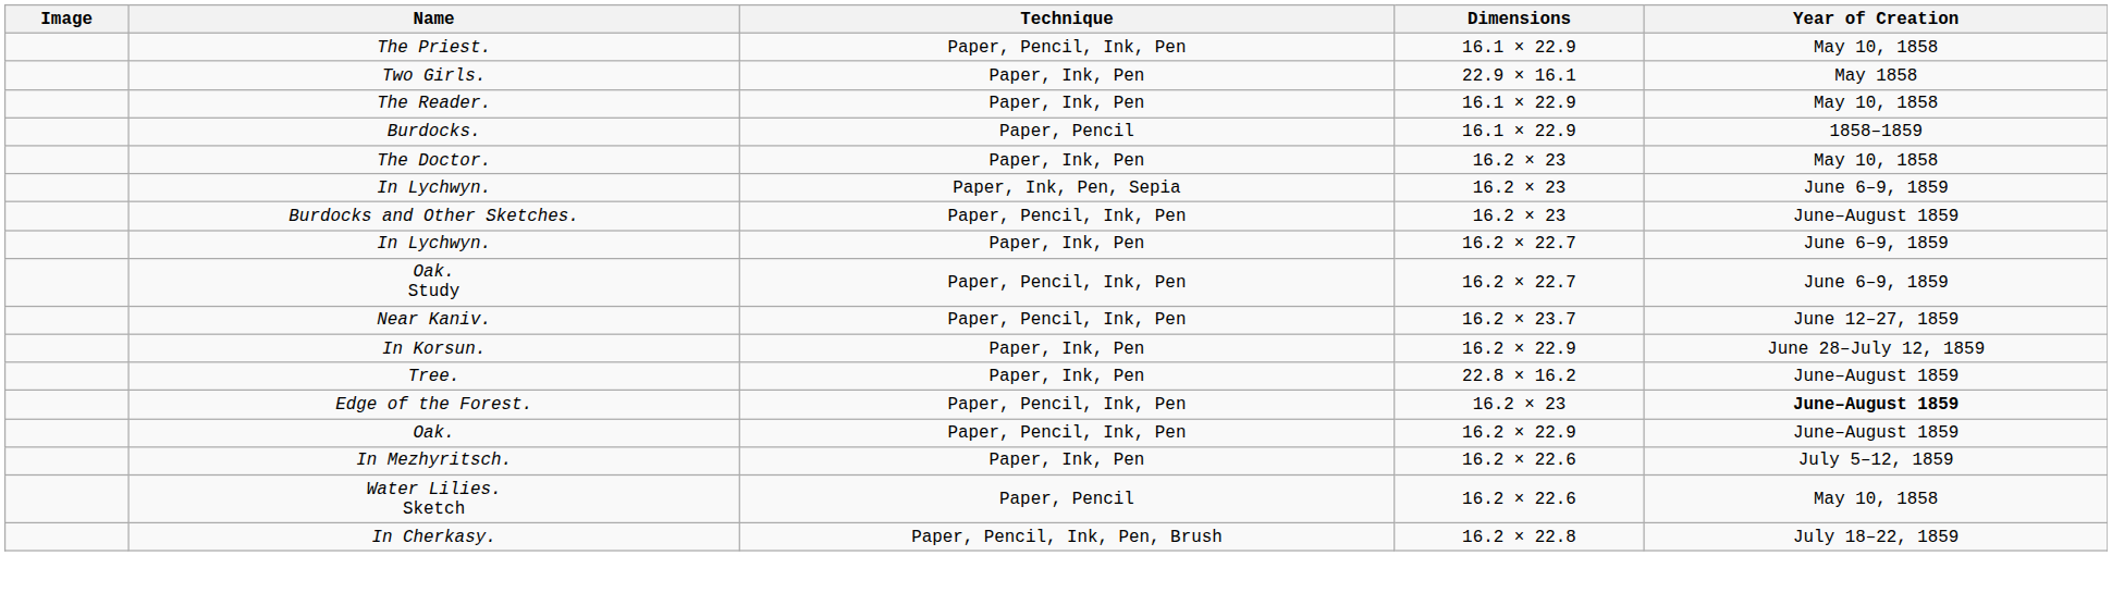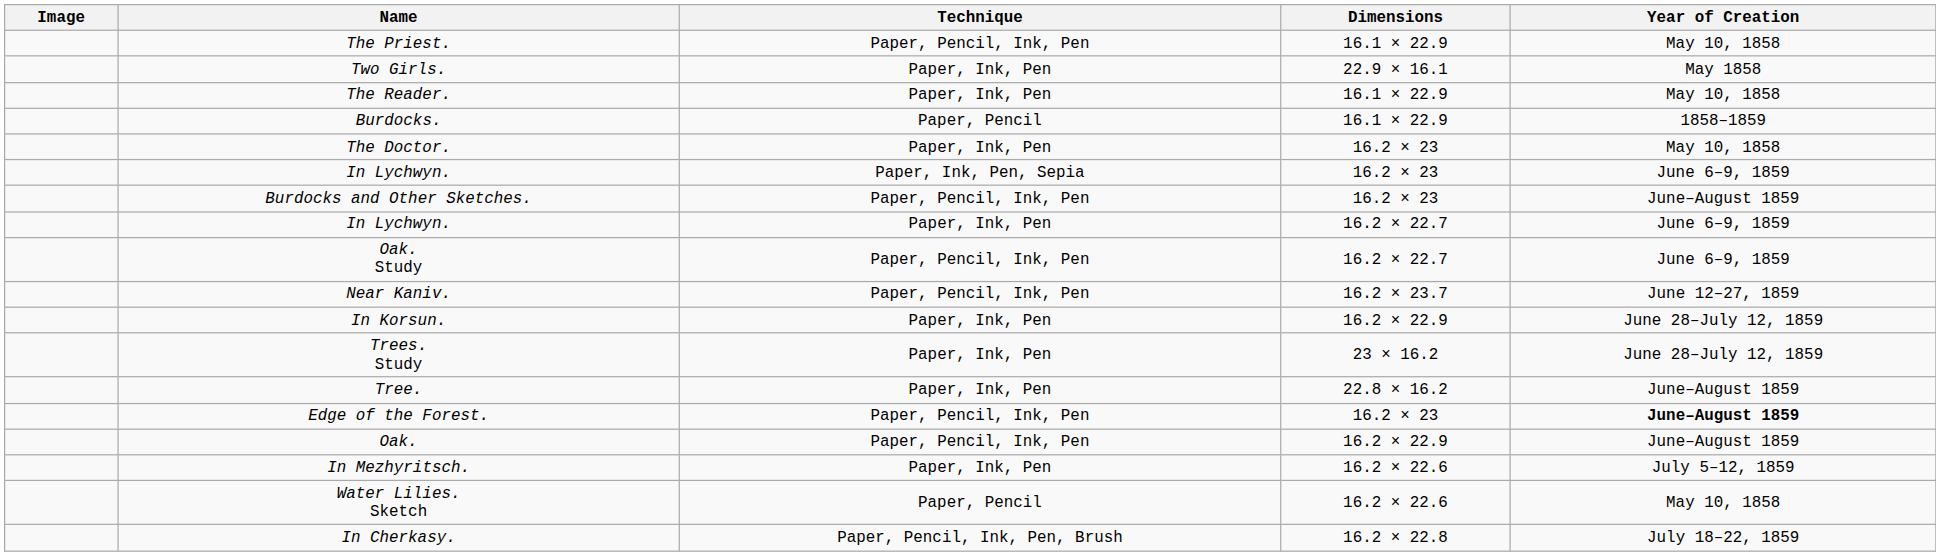 <table class="wikitable sortable" style="width:100%; text-align:center;">
 <tr>
 <th class="unsortable">Image</th>
 <th>Name</th>
 <th style="min-width:6em;">Technique</th>
 <th style="min-width:6em;">Dimensions</th>
 <th class="unsortable">Year of Creation</th>
 </tr>
 <tr>
 <td></td>
 <td><em>The Priest.</em></td>
 <td>Paper, Pencil, Ink, Pen</td>
 <td>16.1 × 22.9</td>
 <td>May 10, 1858</td>
 </tr>
 <tr>
 <td></td>
 <td><em>Two Girls.</em></td>
 <td>Paper, Ink, Pen</td>
 <td>22.9 × 16.1</td>
 <td>May 1858</td>
 </tr>
 <tr>
 <td></td>
 <td><em>The Reader.</em></td>
 <td>Paper, Ink, Pen</td>
 <td>16.1 × 22.9</td>
 <td>May 10, 1858</td>
 </tr>
 <tr>
 <td></td>
 <td><em>Burdocks.</em></td>
 <td>Paper, Pencil</td>
 <td>16.1 × 22.9</td>
 <td>1858–1859</td>
 </tr>
 <tr>
 <td></td>
 <td><em>The Doctor.</em></td>
 <td>Paper, Ink, Pen</td>
 <td>16.2 × 23</td>
 <td>May 10, 1858</td>
 </tr>
 <tr>
 <td></td>
 <td><em>In Lychwyn.</em></td>
 <td>Paper, Ink, Pen, Sepia</td>
 <td>16.2 × 23</td>
 <td>June 6–9, 1859</td>
 </tr>
 <tr>
 <td></td>
 <td><em>Burdocks and Other Sketches.</em></td>
 <td>Paper, Pencil, Ink, Pen</td>
 <td>16.2 × 23</td>
 <td>June–August 1859</td>
 </tr>
 <tr>
 <td></td>
 <td><em>In Lychwyn.</em></td>
 <td>Paper, Ink, Pen</td>
 <td>16.2 × 22.7</td>
 <td>June 6–9, 1859</td>
 </tr>
 <tr>
 <td></td>
 <td><em>Oak.</em><br>Study</td>
 <td>Paper, Pencil, Ink, Pen</td>
 <td>16.2 × 22.7</td>
 <td>June 6–9, 1859</td>
 </tr>
 <tr>
 <td></td>
 <td><em>Near Kaniv.</em></td>
 <td>Paper, Pencil, Ink, Pen</td>
 <td>16.2 × 23.7</td>
 <td>June 12–27, 1859</td>
 </tr>
 <tr>
 <td></td>
 <td><em>In Korsun.</em></td>
 <td>Paper, Ink, Pen</td>
 <td>16.2 × 22.9</td>
 <td>June 28–July 12, 1859</td>
 </tr>
 <tr>
 <td></td>
+<td><em>Trees.</em><br>Study</td>
+<td>Paper, Ink, Pen</td>
+<td>23 × 16.2</td>
+<td>June 28–July 12, 1859</td>
+</tr>
+<tr>
+<td></td>
 <td><em>Tree.</em></td>
 <td>Paper, Ink, Pen</td>
 <td>22.8 × 16.2</td>
 <td>June–August 1859</td>
 </tr>
 <tr>
 <td></td>
 <td><em>Edge of the Forest.</em></td>
 <td>Paper, Pencil, Ink, Pen</td>
 <td>16.2 × 23</td>
 <td><strong>June–August 1859</strong></td>
 </tr>
 <tr>
 <td></td>
 <td><em>Oak.</em></td>
 <td>Paper, Pencil, Ink, Pen</td>
 <td>16.2 × 22.9</td>
 <td>June–August 1859</td>
 </tr>
 <tr>
 <td></td>
 <td><em>In Mezhyritsch.</em></td>
 <td>Paper, Ink, Pen</td>
 <td>16.2 × 22.6</td>
 <td>July 5–12, 1859</td>
 </tr>
 <tr>
 <td></td>
 <td><em>Water Lilies.</em><br>Sketch</td>
 <td>Paper, Pencil</td>
 <td>16.2 × 22.6</td>
 <td>May 10, 1858</td>
 </tr>
 <tr>
 <td></td>
 <td><em>In Cherkasy.</em></td>
 <td>Paper, Pencil, Ink, Pen, Brush</td>
 <td>16.2 × 22.8</td>
 <td>July 18–22, 1859</td>
 </tr>
 </table>
